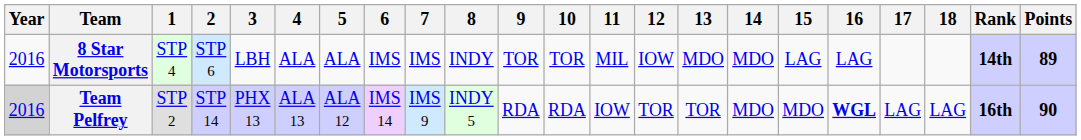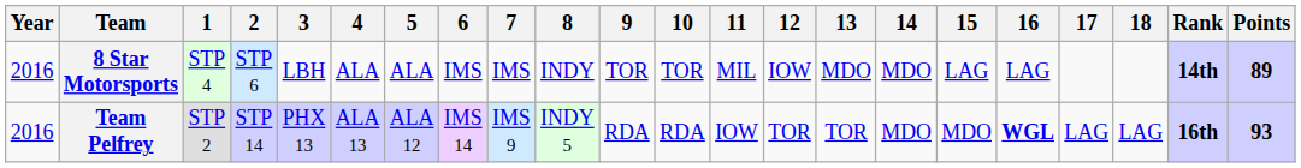 <table class="wikitable" style="text-align:center; font-size:90%">
 <tr>
 <th>Year</th>
 <th>Team</th>
 <th>1</th>
 <th>2</th>
 <th>3</th>
 <th>4</th>
 <th>5</th>
 <th>6</th>
 <th>7</th>
 <th>8</th>
 <th>9</th>
 <th>10</th>
 <th>11</th>
 <th>12</th>
 <th>13</th>
 <th>14</th>
 <th>15</th>
 <th>16</th>
 <th>17</th>
 <th>18</th>
 <th>Rank</th>
 <th>Points</th>
 </tr>
 <tr>
 <td><a href='#'>2016</a></td>
 <th><a href='#'>8 Star Motorsports</a></th>
 <td style="background:#DFFFDF;"><a href='#'>STP</a><br><small>4</small></td>
 <td style="background:#CFEAFF;"><a href='#'>STP</a><br><small>6</small></td>
 <td><a href='#'>LBH</a></td>
 <td><a href='#'>ALA</a></td>
 <td><a href='#'>ALA</a></td>
 <td><a href='#'>IMS</a></td>
 <td><a href='#'>IMS</a></td>
 <td><a href='#'>INDY</a></td>
 <td><a href='#'>TOR</a></td>
 <td><a href='#'>TOR</a></td>
 <td><a href='#'>MIL</a></td>
 <td><a href='#'>IOW</a></td>
 <td><a href='#'>MDO</a></td>
 <td><a href='#'>MDO</a></td>
 <td><a href='#'>LAG</a></td>
 <td><a href='#'>LAG</a></td>
 <td></td>
 <td></td>
 <th style="background:#CFCFFF;">14th</th>
 <th style="background:#CFCFFF;">89</th>
 </tr>
 <tr>
-<td style="background: lightgrey;"><a href='#'>2016</a></td>
+<td><a href='#'>2016</a></td>
 <th><a href='#'>Team Pelfrey</a></th>
 <td style="background:#DFDFDF;"><a href='#'>STP</a><br><small>2</small></td>
 <td style="background:#CFCFFF;"><a href='#'>STP</a><br><small>14</small></td>
 <td style="background:#CFCFFF;"><a href='#'>PHX</a><br><small>13</small></td>
 <td style="background:#CFCFFF;"><a href='#'>ALA</a><br><small>13</small></td>
 <td style="background:#CFCFFF;"><a href='#'>ALA</a><br><small>12</small></td>
 <td style="background:#EFCFFF;"><a href='#'>IMS</a><br><small>14</small></td>
 <td style="background:#CFEAFF;"><a href='#'>IMS</a><br><small>9</small></td>
 <td style="background:#DFFFDF;"><a href='#'>INDY</a><br><small>5</small></td>
 <td><a href='#'>RDA</a><br><small></small></td>
 <td><a href='#'>RDA</a><br><small></small></td>
 <td><a href='#'>IOW</a><br><small></small></td>
 <td><a href='#'>TOR</a><br><small></small></td>
 <td><a href='#'>TOR</a><br><small></small></td>
 <td><a href='#'>MDO</a><br><small></small></td>
 <td><a href='#'>MDO</a><br><small></small></td>
 <td><strong><a href='#'>WGL</a><br><small></small></strong></td>
 <td><a href='#'>LAG</a><br><small></small></td>
 <td><a href='#'>LAG</a><br><small></small></td>
 <th style="background:#CFCFFF;">16th</th>
-<th style="background:#CFCFFF;">90</th>
+<th style="background:#CFCFFF;">93</th>
 </tr>
 </table>
